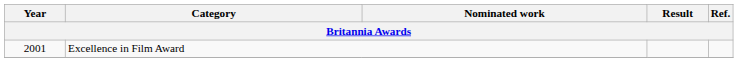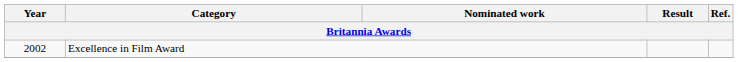 <table class=wikitable>
 <tr>
 <th scope="col" style="width:5em;">Year</th>
 <th scope="col" style="width:26em;">Category</th>
 <th scope="col" style="width:25em;">Nominated work</th>
 <th scope="col" style="width:5em;">Result</th>
 <th>Ref.</th>
 </tr>
 <tr>
 <th colspan=5><a href='#'>Britannia Awards</a></th>
 </tr>
 <tr>
-<td style="text-align:center;">2001</td>
+<td style="text-align:center;">2002</td>
 <td colspan=2>Excellence in Film Award</td>
 <td></td>
 <td style="text-align:center;"></td>
 </tr>
 <tr>
 </tr>
 </table>
